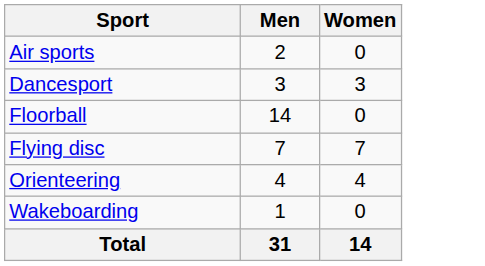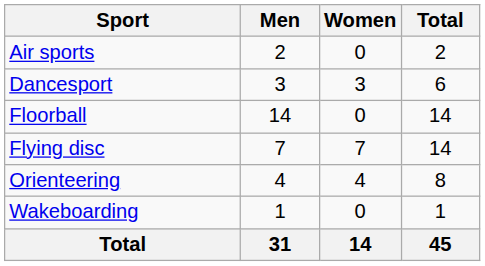 <table class="wikitable sortable" style="text-align:center;">
 <tr>
 <th width=180>Sport</th>
 <th width=55>Men</th>
 <th width=55>Women</th>
+<th width=55>Total</th>
 </tr>
 <tr>
 <td align=left><a href='#'>Air sports</a></td>
 <td>2</td>
 <td>0</td>
+<td>2</td>
 </tr>
 <tr>
 <td align=left><a href='#'>Dancesport</a></td>
 <td>3</td>
 <td>3</td>
+<td>6</td>
 </tr>
 <tr>
 <td align=left><a href='#'>Floorball</a></td>
 <td>14</td>
 <td>0</td>
+<td>14</td>
 </tr>
 <tr>
 <td align=left><a href='#'>Flying disc</a></td>
 <td>7</td>
 <td>7</td>
+<td>14</td>
 </tr>
 <tr>
 <td align=left><a href='#'>Orienteering</a></td>
 <td>4</td>
 <td>4</td>
+<td>8</td>
 </tr>
 <tr>
 <td align=left><a href='#'>Wakeboarding</a></td>
 <td>1</td>
 <td>0</td>
+<td>1</td>
 </tr>
 <tr>
 <th>Total</th>
 <th>31</th>
 <th>14</th>
+<th>45</th>
 </tr>
 </table>
